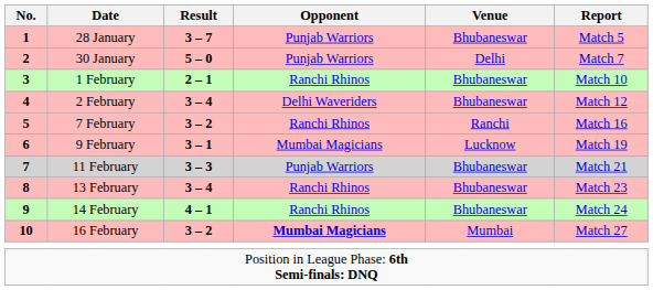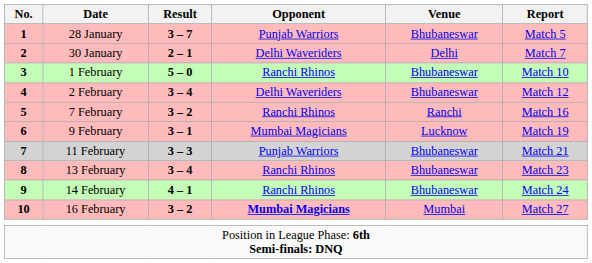 <table class=wikitable style="width:60%;text-align:center; border:none">
 <tr>
 <th>No.</th>
 <th>Date</th>
 <th>Result</th>
 <th>Opponent</th>
 <th>Venue</th>
 <th>Report</th>
 </tr>
 <tr style="background:#fbb;">
 <td><strong>1</strong></td>
 <td>28 January</td>
 <td><strong>3 – 7</strong></td>
 <td><a href='#'>Punjab Warriors</a></td>
 <td><a href='#'>Bhubaneswar</a></td>
 <td><a href='#'>Match 5</a></td>
 </tr>
 <tr style="background:#fbb;">
 <td><strong>2</strong></td>
 <td>30 January</td>
-<td><strong>5 – 0</strong></td>
-<td><a href='#'>Punjab Warriors</a></td>
+<td><strong>2 – 1</strong></td>
+<td><a href='#'>Delhi Waveriders</a></td>
 <td><a href='#'>Delhi</a></td>
 <td><a href='#'>Match 7</a></td>
 </tr>
 <tr style="background:#c3fdb8;">
 <td><strong>3</strong></td>
 <td>1 February</td>
-<td><strong>2 – 1</strong></td>
+<td><strong>5 – 0</strong></td>
 <td><a href='#'>Ranchi Rhinos</a></td>
 <td><a href='#'>Bhubaneswar</a></td>
 <td><a href='#'>Match 10</a></td>
 </tr>
 <tr style="background:#fbb;">
 <td><strong>4</strong></td>
 <td>2 February</td>
 <td><strong>3 – 4</strong></td>
 <td><a href='#'>Delhi Waveriders</a></td>
 <td><a href='#'>Bhubaneswar</a></td>
 <td><a href='#'>Match 12</a></td>
 </tr>
 <tr style="background:#fbb;">
 <td><strong>5</strong></td>
 <td>7 February</td>
 <td><strong>3 – 2</strong></td>
 <td><a href='#'>Ranchi Rhinos</a></td>
 <td><a href='#'>Ranchi</a></td>
 <td><a href='#'>Match 16</a></td>
 </tr>
 <tr style="background:#fbb;">
 <td><strong>6</strong></td>
 <td>9 February</td>
 <td><strong>3 – 1</strong></td>
 <td><a href='#'>Mumbai Magicians</a></td>
 <td><a href='#'>Lucknow</a></td>
 <td><a href='#'>Match 19</a></td>
 </tr>
 <tr style="background:#d3d3d3;">
 <td><strong>7</strong></td>
 <td>11 February</td>
 <td><strong>3 – 3</strong></td>
 <td><a href='#'>Punjab Warriors</a></td>
 <td><a href='#'>Bhubaneswar</a></td>
 <td><a href='#'>Match 21</a></td>
 </tr>
 <tr style="background:#fbb;">
 <td><strong>8</strong></td>
 <td>13 February</td>
 <td><strong>3 – 4</strong></td>
 <td><a href='#'>Ranchi Rhinos</a></td>
 <td><a href='#'>Bhubaneswar</a></td>
 <td><a href='#'>Match 23</a></td>
 </tr>
 <tr style="background:#c3fdb8;">
 <td><strong>9</strong></td>
 <td>14 February</td>
 <td><strong>4 – 1</strong></td>
 <td><a href='#'>Ranchi Rhinos</a></td>
 <td><a href='#'>Bhubaneswar</a></td>
 <td><a href='#'>Match 24</a></td>
 </tr>
 <tr style="background:#fbb;">
 <td><strong>10</strong></td>
 <td>16 February</td>
 <td><strong>3 – 2</strong></td>
 <td><strong><a href='#'>Mumbai Magicians</a></strong></td>
 <td><a href='#'>Mumbai</a></td>
 <td><a href='#'>Match 27</a></td>
 </tr>
 <tr>
 <td colspan="6" style="background:#ffffff; border:none"></td>
 </tr>
 <tr>
 <td colspan="6">Position in League Phase: <strong>6th</strong><br><strong>Semi-finals: DNQ</strong></td>
 </tr>
 </table>
